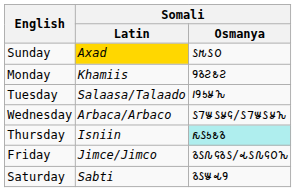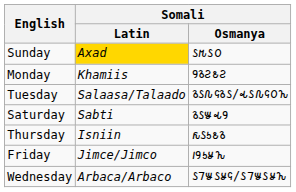 <table class="wikitable">
 <tr>
 <th rowspan="2">English</th>
 <th colspan="2">Somali</th>
 </tr>
 <tr>
 <th>Latin</th>
 <th>Osmanya</th>
 </tr>
 <tr>
 <td>Sunday</td>
 <td style="background: gold;"><em>Axad</em></td>
 <td>𐒖𐒄𐒖𐒆</td>
 </tr>
 <tr>
 <td>Monday</td>
 <td><em>Khamiis</em></td>
 <td>𐒘𐒈𐒒𐒕𐒒</td>
 </tr>
 <tr>
 <td>Tuesday</td>
 <td><em>Salaasa/Talaado</em></td>
+<td>𐒈𐒖𐒐𐒛𐒈𐒖/𐒂𐒖𐒐𐒛𐒆𐒙</td>
+</tr>
+<tr>
+<td>Saturday</td>
+<td><em>Sabti</em></td>
+<td>𐒈𐒖𐒁𐒂𐒘</td>
+</tr>
+<tr>
+<td>Thursday</td>
+<td><em>Isniin</em></td>
+<td>𐒅𐒖𐒑𐒕𐒈</td>
+</tr>
+<tr>
+<td>Friday</td>
+<td><em>Jimce/Jimco</em></td>
 <td>𐒃𐒘𐒑𐒋𐒙</td>
 </tr>
 <tr>
 <td>Wednesday</td>
 <td><em>Arbaca/Arbaco</em></td>
 <td>𐒖𐒇𐒁𐒖𐒋𐒛/𐒖𐒇𐒁𐒖𐒋𐒙</td>
 </tr>
-<tr>
-<td>Thursday</td>
-<td><em>Isniin</em></td>
-<td style="background: paleturquoise;">𐒅𐒖𐒑𐒕𐒈</td>
-</tr>
-<tr>
-<td>Friday</td>
-<td><em>Jimce/Jimco</em></td>
-<td>𐒈𐒖𐒐𐒛𐒈𐒖/𐒂𐒖𐒐𐒛𐒆𐒙</td>
-</tr>
-<tr>
-<td>Saturday</td>
-<td><em>Sabti</em></td>
-<td>𐒈𐒖𐒁𐒂𐒘</td>
-</tr>
 </table>
